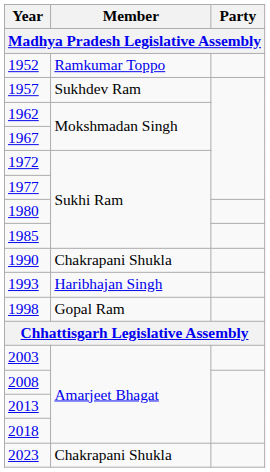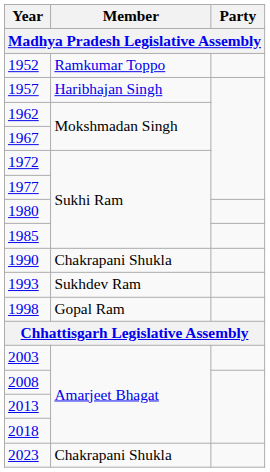 <table class="wikitable">
 <tr>
 <th>Year</th>
 <th>Member</th>
 <th colspan="2">Party</th>
 </tr>
 <tr>
 <th colspan=4><a href='#'>Madhya Pradesh Legislative Assembly</a></th>
 </tr>
 <tr>
 <td><a href='#'>1952</a></td>
 <td><a href='#'>Ramkumar Toppo</a></td>
 <td></td>
 </tr>
 <tr>
 <td><a href='#'>1957</a></td>
-<td>Sukhdev Ram</td>
+<td><a href='#'>Haribhajan Singh</a></td>
 </tr>
 <tr>
 <td><a href='#'>1962</a></td>
 <td rowspan="2">Mokshmadan Singh</td>
 </tr>
 <tr>
 <td><a href='#'>1967</a></td>
 </tr>
 <tr>
 <td><a href='#'>1972</a></td>
 <td rowspan="4">Sukhi Ram</td>
 </tr>
 <tr>
 <td><a href='#'>1977</a></td>
 </tr>
 <tr>
 <td><a href='#'>1980</a></td>
 <td></td>
 </tr>
 <tr>
 <td><a href='#'>1985</a></td>
 <td></td>
 </tr>
 <tr>
 <td><a href='#'>1990</a></td>
 <td>Chakrapani Shukla</td>
 <td></td>
 </tr>
 <tr>
 <td><a href='#'>1993</a></td>
-<td><a href='#'>Haribhajan Singh</a></td>
+<td>Sukhdev Ram</td>
 <td></td>
 </tr>
 <tr>
 <td><a href='#'>1998</a></td>
 <td>Gopal Ram</td>
 <td></td>
 </tr>
 <tr>
 <th colspan=4><a href='#'>Chhattisgarh Legislative Assembly</a></th>
 </tr>
 <tr>
 <td><a href='#'>2003</a></td>
 <td rowspan="4"><a href='#'>Amarjeet Bhagat</a></td>
 <td></td>
 </tr>
 <tr>
 <td><a href='#'>2008</a></td>
 </tr>
 <tr>
 <td><a href='#'>2013</a></td>
 </tr>
 <tr>
 <td><a href='#'>2018</a></td>
 </tr>
 <tr>
 <td><a href='#'>2023</a></td>
 <td>Chakrapani Shukla</td>
 <td></td>
 </tr>
 </table>
